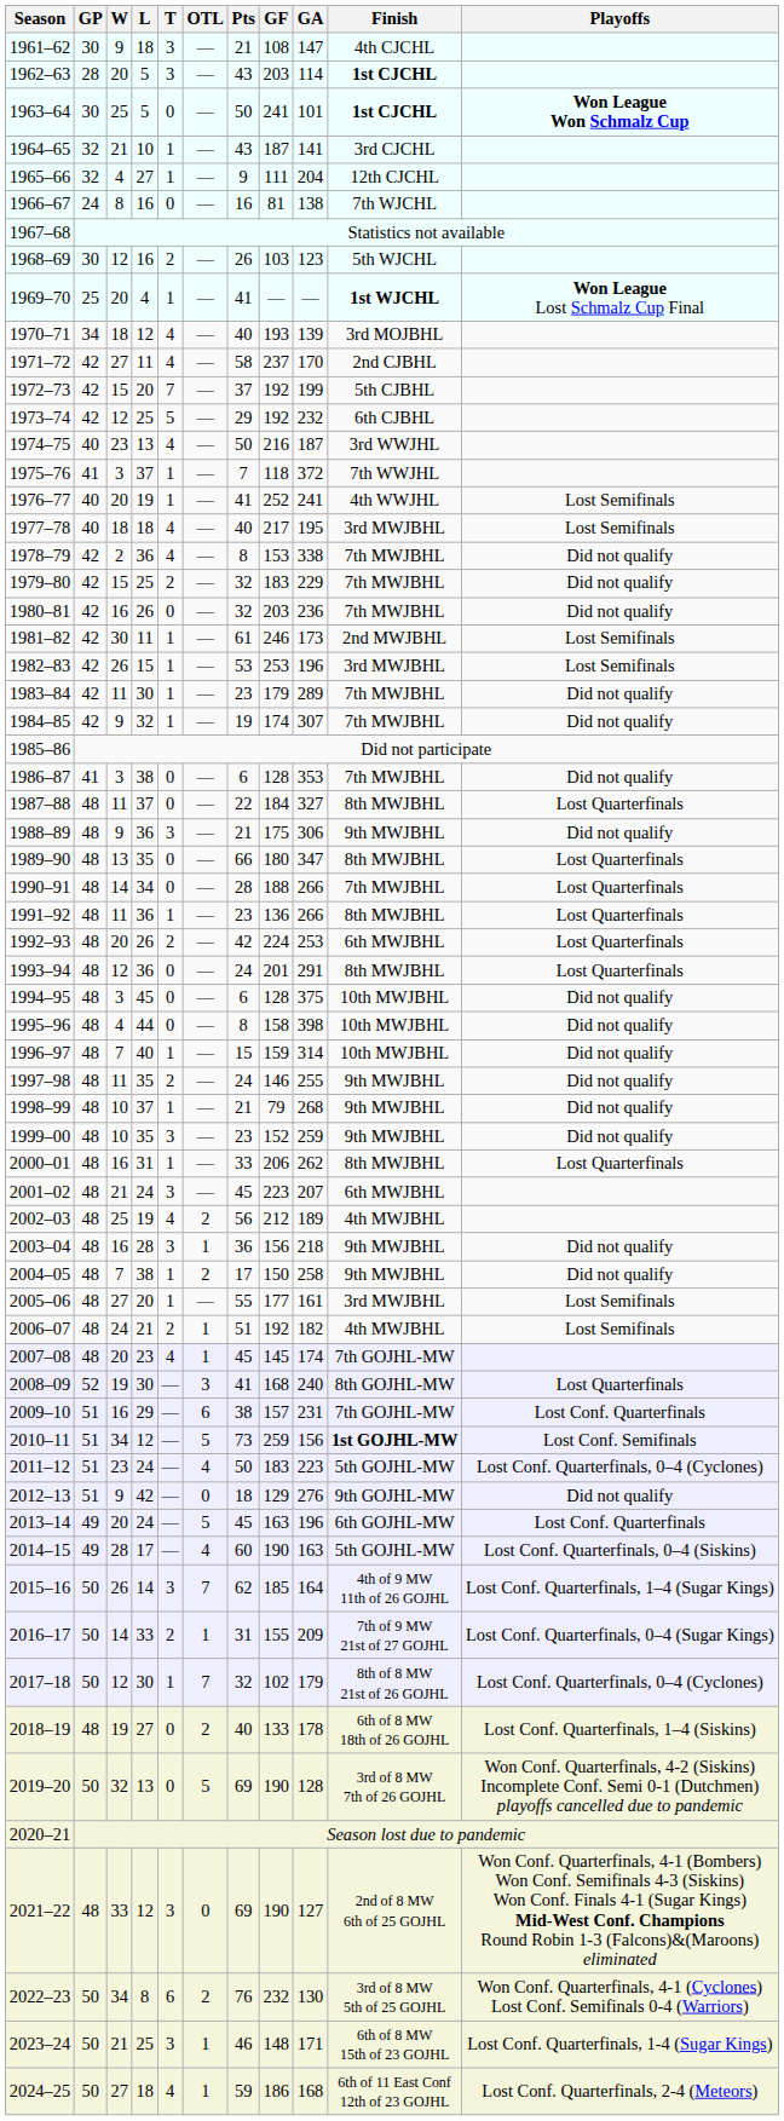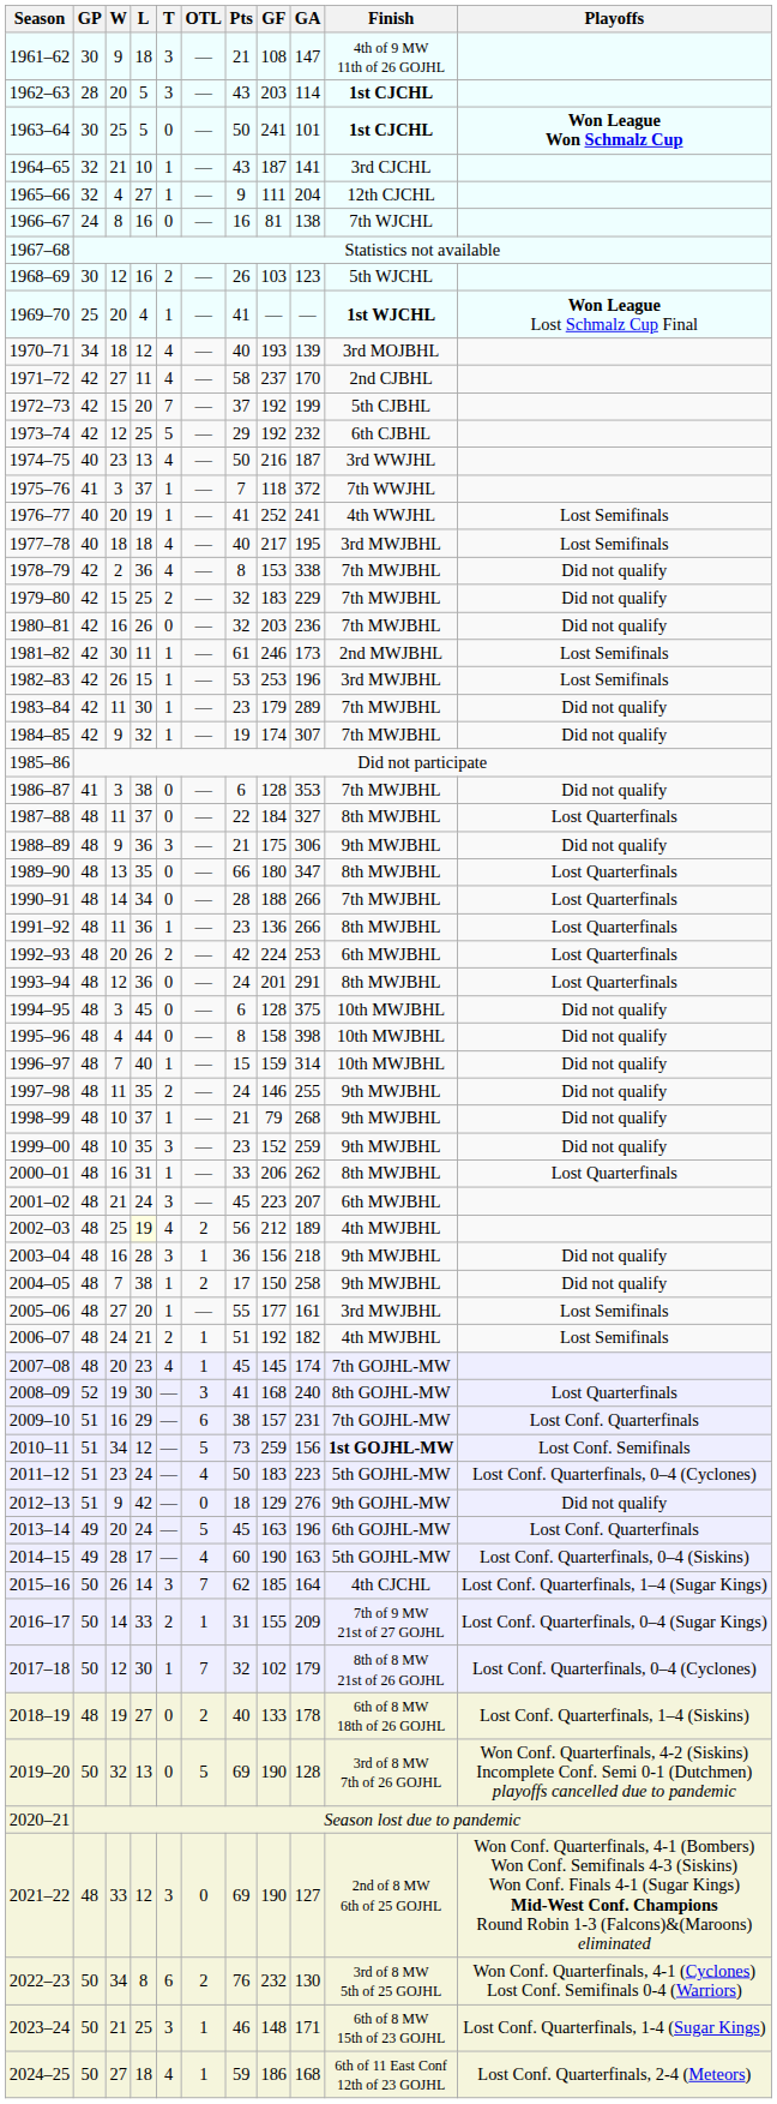 <table class="wikitable" style="text-align:center">
 <tr>
 <th>Season</th>
 <th>GP</th>
 <th>W</th>
 <th>L</th>
 <th>T</th>
 <th>OTL</th>
 <th>Pts</th>
 <th>GF</th>
 <th>GA</th>
 <th>Finish</th>
 <th>Playoffs</th>
 </tr>
 <tr bgcolor="#eeffff">
 <td>1961–62</td>
 <td>30</td>
 <td>9</td>
 <td>18</td>
 <td>3</td>
 <td>—</td>
 <td>21</td>
 <td>108</td>
 <td>147</td>
-<td>4th CJCHL</td>
+<td><small>4th of 9 MW<br>11th of 26 GOJHL </small></td>
 <td></td>
 </tr>
 <tr bgcolor="#eeffff">
 <td>1962–63</td>
 <td>28</td>
 <td>20</td>
 <td>5</td>
 <td>3</td>
 <td>—</td>
 <td>43</td>
 <td>203</td>
 <td>114</td>
 <td><strong>1st CJCHL</strong></td>
 <td></td>
 </tr>
 <tr bgcolor="#eeffff">
 <td>1963–64</td>
 <td>30</td>
 <td>25</td>
 <td>5</td>
 <td>0</td>
 <td>—</td>
 <td>50</td>
 <td>241</td>
 <td>101</td>
 <td><strong>1st CJCHL</strong></td>
 <td><strong>Won League<br> Won <a href='#'>Schmalz Cup</a></strong></td>
 </tr>
 <tr bgcolor="#eeffff">
 <td>1964–65</td>
 <td>32</td>
 <td>21</td>
 <td>10</td>
 <td>1</td>
 <td>—</td>
 <td>43</td>
 <td>187</td>
 <td>141</td>
 <td>3rd CJCHL</td>
 <td></td>
 </tr>
 <tr bgcolor="#eeffff">
 <td>1965–66</td>
 <td>32</td>
 <td>4</td>
 <td>27</td>
 <td>1</td>
 <td>—</td>
 <td>9</td>
 <td>111</td>
 <td>204</td>
 <td>12th CJCHL</td>
 <td></td>
 </tr>
 <tr bgcolor="#eeffff">
 <td>1966–67</td>
 <td>24</td>
 <td>8</td>
 <td>16</td>
 <td>0</td>
 <td>—</td>
 <td>16</td>
 <td>81</td>
 <td>138</td>
 <td>7th WJCHL</td>
 <td></td>
 </tr>
 <tr bgcolor="#eeffff">
 <td>1967–68</td>
 <td colspan="10">Statistics not available</td>
 </tr>
 <tr bgcolor="#eeffff">
 <td>1968–69</td>
 <td>30</td>
 <td>12</td>
 <td>16</td>
 <td>2</td>
 <td>—</td>
 <td>26</td>
 <td>103</td>
 <td>123</td>
 <td>5th WJCHL</td>
 <td></td>
 </tr>
 <tr bgcolor="#eeffff">
 <td>1969–70</td>
 <td>25</td>
 <td>20</td>
 <td>4</td>
 <td>1</td>
 <td>—</td>
 <td>41</td>
 <td>—</td>
 <td>—</td>
 <td><strong>1st WJCHL</strong></td>
 <td><strong>Won League</strong><br> Lost <a href='#'>Schmalz Cup</a> Final</td>
 </tr>
 <tr>
 <td>1970–71</td>
 <td>34</td>
 <td>18</td>
 <td>12</td>
 <td>4</td>
 <td>—</td>
 <td>40</td>
 <td>193</td>
 <td>139</td>
 <td>3rd MOJBHL</td>
 <td></td>
 </tr>
 <tr>
 <td>1971–72</td>
 <td>42</td>
 <td>27</td>
 <td>11</td>
 <td>4</td>
 <td>—</td>
 <td>58</td>
 <td>237</td>
 <td>170</td>
 <td>2nd CJBHL</td>
 <td></td>
 </tr>
 <tr>
 <td>1972–73</td>
 <td>42</td>
 <td>15</td>
 <td>20</td>
 <td>7</td>
 <td>—</td>
 <td>37</td>
 <td>192</td>
 <td>199</td>
 <td>5th CJBHL</td>
 <td></td>
 </tr>
 <tr>
 <td>1973–74</td>
 <td>42</td>
 <td>12</td>
 <td>25</td>
 <td>5</td>
 <td>—</td>
 <td>29</td>
 <td>192</td>
 <td>232</td>
 <td>6th CJBHL</td>
 <td></td>
 </tr>
 <tr>
 <td>1974–75</td>
 <td>40</td>
 <td>23</td>
 <td>13</td>
 <td>4</td>
 <td>—</td>
 <td>50</td>
 <td>216</td>
 <td>187</td>
 <td>3rd WWJHL</td>
 <td></td>
 </tr>
 <tr>
 <td>1975–76</td>
 <td>41</td>
 <td>3</td>
 <td>37</td>
 <td>1</td>
 <td>—</td>
 <td>7</td>
 <td>118</td>
 <td>372</td>
 <td>7th WWJHL</td>
 <td></td>
 </tr>
 <tr>
 <td>1976–77</td>
 <td>40</td>
 <td>20</td>
 <td>19</td>
 <td>1</td>
 <td>—</td>
 <td>41</td>
 <td>252</td>
 <td>241</td>
 <td>4th WWJHL</td>
 <td>Lost Semifinals</td>
 </tr>
 <tr>
 <td>1977–78</td>
 <td>40</td>
 <td>18</td>
 <td>18</td>
 <td>4</td>
 <td>—</td>
 <td>40</td>
 <td>217</td>
 <td>195</td>
 <td>3rd MWJBHL</td>
 <td>Lost Semifinals</td>
 </tr>
 <tr>
 <td>1978–79</td>
 <td>42</td>
 <td>2</td>
 <td>36</td>
 <td>4</td>
 <td>—</td>
 <td>8</td>
 <td>153</td>
 <td>338</td>
 <td>7th MWJBHL</td>
 <td>Did not qualify</td>
 </tr>
 <tr>
 <td>1979–80</td>
 <td>42</td>
 <td>15</td>
 <td>25</td>
 <td>2</td>
 <td>—</td>
 <td>32</td>
 <td>183</td>
 <td>229</td>
 <td>7th MWJBHL</td>
 <td>Did not qualify</td>
 </tr>
 <tr>
 <td>1980–81</td>
 <td>42</td>
 <td>16</td>
 <td>26</td>
 <td>0</td>
 <td>—</td>
 <td>32</td>
 <td>203</td>
 <td>236</td>
 <td>7th MWJBHL</td>
 <td>Did not qualify</td>
 </tr>
 <tr>
 <td>1981–82</td>
 <td>42</td>
 <td>30</td>
 <td>11</td>
 <td>1</td>
 <td>—</td>
 <td>61</td>
 <td>246</td>
 <td>173</td>
 <td>2nd MWJBHL</td>
 <td>Lost Semifinals</td>
 </tr>
 <tr>
 <td>1982–83</td>
 <td>42</td>
 <td>26</td>
 <td>15</td>
 <td>1</td>
 <td>—</td>
 <td>53</td>
 <td>253</td>
 <td>196</td>
 <td>3rd MWJBHL</td>
 <td>Lost Semifinals</td>
 </tr>
 <tr>
 <td>1983–84</td>
 <td>42</td>
 <td>11</td>
 <td>30</td>
 <td>1</td>
 <td>—</td>
 <td>23</td>
 <td>179</td>
 <td>289</td>
 <td>7th MWJBHL</td>
 <td>Did not qualify</td>
 </tr>
 <tr>
 <td>1984–85</td>
 <td>42</td>
 <td>9</td>
 <td>32</td>
 <td>1</td>
 <td>—</td>
 <td>19</td>
 <td>174</td>
 <td>307</td>
 <td>7th MWJBHL</td>
 <td>Did not qualify</td>
 </tr>
 <tr>
 <td>1985–86</td>
 <td colspan="11">Did not participate</td>
 </tr>
 <tr>
 <td>1986–87</td>
 <td>41</td>
 <td>3</td>
 <td>38</td>
 <td>0</td>
 <td>—</td>
 <td>6</td>
 <td>128</td>
 <td>353</td>
 <td>7th MWJBHL</td>
 <td>Did not qualify</td>
 </tr>
 <tr>
 <td>1987–88</td>
 <td>48</td>
 <td>11</td>
 <td>37</td>
 <td>0</td>
 <td>—</td>
 <td>22</td>
 <td>184</td>
 <td>327</td>
 <td>8th MWJBHL</td>
 <td>Lost Quarterfinals</td>
 </tr>
 <tr>
 <td>1988–89</td>
 <td>48</td>
 <td>9</td>
 <td>36</td>
 <td>3</td>
 <td>—</td>
 <td>21</td>
 <td>175</td>
 <td>306</td>
 <td>9th MWJBHL</td>
 <td>Did not qualify</td>
 </tr>
 <tr>
 <td>1989–90</td>
 <td>48</td>
 <td>13</td>
 <td>35</td>
 <td>0</td>
 <td>—</td>
 <td>66</td>
 <td>180</td>
 <td>347</td>
 <td>8th MWJBHL</td>
 <td>Lost Quarterfinals</td>
 </tr>
 <tr>
 <td>1990–91</td>
 <td>48</td>
 <td>14</td>
 <td>34</td>
 <td>0</td>
 <td>—</td>
 <td>28</td>
 <td>188</td>
 <td>266</td>
 <td>7th MWJBHL</td>
 <td>Lost Quarterfinals</td>
 </tr>
 <tr>
 <td>1991–92</td>
 <td>48</td>
 <td>11</td>
 <td>36</td>
 <td>1</td>
 <td>—</td>
 <td>23</td>
 <td>136</td>
 <td>266</td>
 <td>8th MWJBHL</td>
 <td>Lost Quarterfinals</td>
 </tr>
 <tr>
 <td>1992–93</td>
 <td>48</td>
 <td>20</td>
 <td>26</td>
 <td>2</td>
 <td>—</td>
 <td>42</td>
 <td>224</td>
 <td>253</td>
 <td>6th MWJBHL</td>
 <td>Lost Quarterfinals</td>
 </tr>
 <tr>
 <td>1993–94</td>
 <td>48</td>
 <td>12</td>
 <td>36</td>
 <td>0</td>
 <td>—</td>
 <td>24</td>
 <td>201</td>
 <td>291</td>
 <td>8th MWJBHL</td>
 <td>Lost Quarterfinals</td>
 </tr>
 <tr>
 <td>1994–95</td>
 <td>48</td>
 <td>3</td>
 <td>45</td>
 <td>0</td>
 <td>—</td>
 <td>6</td>
 <td>128</td>
 <td>375</td>
 <td>10th MWJBHL</td>
 <td>Did not qualify</td>
 </tr>
 <tr>
 <td>1995–96</td>
 <td>48</td>
 <td>4</td>
 <td>44</td>
 <td>0</td>
 <td>—</td>
 <td>8</td>
 <td>158</td>
 <td>398</td>
 <td>10th MWJBHL</td>
 <td>Did not qualify</td>
 </tr>
 <tr>
 <td>1996–97</td>
 <td>48</td>
 <td>7</td>
 <td>40</td>
 <td>1</td>
 <td>—</td>
 <td>15</td>
 <td>159</td>
 <td>314</td>
 <td>10th MWJBHL</td>
 <td>Did not qualify</td>
 </tr>
 <tr>
 <td>1997–98</td>
 <td>48</td>
 <td>11</td>
 <td>35</td>
 <td>2</td>
 <td>—</td>
 <td>24</td>
 <td>146</td>
 <td>255</td>
 <td>9th MWJBHL</td>
 <td>Did not qualify</td>
 </tr>
 <tr>
 <td>1998–99</td>
 <td>48</td>
 <td>10</td>
 <td>37</td>
 <td>1</td>
 <td>—</td>
 <td>21</td>
 <td>79</td>
 <td>268</td>
 <td>9th MWJBHL</td>
 <td>Did not qualify</td>
 </tr>
 <tr>
 <td>1999–00</td>
 <td>48</td>
 <td>10</td>
 <td>35</td>
 <td>3</td>
 <td>—</td>
 <td>23</td>
 <td>152</td>
 <td>259</td>
 <td>9th MWJBHL</td>
 <td>Did not qualify</td>
 </tr>
 <tr>
 <td>2000–01</td>
 <td>48</td>
 <td>16</td>
 <td>31</td>
 <td>1</td>
 <td>—</td>
 <td>33</td>
 <td>206</td>
 <td>262</td>
 <td>8th MWJBHL</td>
 <td>Lost Quarterfinals</td>
 </tr>
 <tr>
 <td>2001–02</td>
 <td>48</td>
 <td>21</td>
 <td>24</td>
 <td>3</td>
 <td>—</td>
 <td>45</td>
 <td>223</td>
 <td>207</td>
 <td>6th MWJBHL</td>
 <td></td>
 </tr>
 <tr>
 <td>2002–03</td>
 <td>48</td>
 <td>25</td>
-<td>19</td>
+<td style="background: lightyellow;">19</td>
 <td>4</td>
 <td>2</td>
 <td>56</td>
 <td>212</td>
 <td>189</td>
 <td>4th MWJBHL</td>
 <td></td>
 </tr>
 <tr>
 <td>2003–04</td>
 <td>48</td>
 <td>16</td>
 <td>28</td>
 <td>3</td>
 <td>1</td>
 <td>36</td>
 <td>156</td>
 <td>218</td>
 <td>9th MWJBHL</td>
 <td>Did not qualify</td>
 </tr>
 <tr>
 <td>2004–05</td>
 <td>48</td>
 <td>7</td>
 <td>38</td>
 <td>1</td>
 <td>2</td>
 <td>17</td>
 <td>150</td>
 <td>258</td>
 <td>9th MWJBHL</td>
 <td>Did not qualify</td>
 </tr>
 <tr>
 <td>2005–06</td>
 <td>48</td>
 <td>27</td>
 <td>20</td>
 <td>1</td>
 <td>—</td>
 <td>55</td>
 <td>177</td>
 <td>161</td>
 <td>3rd MWJBHL</td>
 <td>Lost Semifinals</td>
 </tr>
 <tr>
 <td>2006–07</td>
 <td>48</td>
 <td>24</td>
 <td>21</td>
 <td>2</td>
 <td>1</td>
 <td>51</td>
 <td>192</td>
 <td>182</td>
 <td>4th MWJBHL</td>
 <td>Lost Semifinals</td>
 </tr>
 <tr bgcolor="#eeeeff">
 <td>2007–08</td>
 <td>48</td>
 <td>20</td>
 <td>23</td>
 <td>4</td>
 <td>1</td>
 <td>45</td>
 <td>145</td>
 <td>174</td>
 <td>7th GOJHL-MW</td>
 <td></td>
 </tr>
 <tr bgcolor="#eeeeff">
 <td>2008–09</td>
 <td>52</td>
 <td>19</td>
 <td>30</td>
 <td>—</td>
 <td>3</td>
 <td>41</td>
 <td>168</td>
 <td>240</td>
 <td>8th GOJHL-MW</td>
 <td>Lost Quarterfinals</td>
 </tr>
 <tr bgcolor="#eeeeff">
 <td>2009–10</td>
 <td>51</td>
 <td>16</td>
 <td>29</td>
 <td>—</td>
 <td>6</td>
 <td>38</td>
 <td>157</td>
 <td>231</td>
 <td>7th GOJHL-MW</td>
 <td>Lost Conf. Quarterfinals</td>
 </tr>
 <tr bgcolor="#eeeeff">
 <td>2010–11</td>
 <td>51</td>
 <td>34</td>
 <td>12</td>
 <td>—</td>
 <td>5</td>
 <td>73</td>
 <td>259</td>
 <td>156</td>
 <td><strong>1st GOJHL-MW</strong></td>
 <td>Lost Conf. Semifinals</td>
 </tr>
 <tr bgcolor="#eeeeff">
 <td>2011–12</td>
 <td>51</td>
 <td>23</td>
 <td>24</td>
 <td>—</td>
 <td>4</td>
 <td>50</td>
 <td>183</td>
 <td>223</td>
 <td>5th GOJHL-MW</td>
 <td>Lost Conf. Quarterfinals, 0–4 (Cyclones)</td>
 </tr>
 <tr bgcolor="#eeeeff">
 <td>2012–13</td>
 <td>51</td>
 <td>9</td>
 <td>42</td>
 <td>—</td>
 <td>0</td>
 <td>18</td>
 <td>129</td>
 <td>276</td>
 <td>9th GOJHL-MW</td>
 <td>Did not qualify</td>
 </tr>
 <tr bgcolor="#eeeeff">
 <td>2013–14</td>
 <td>49</td>
 <td>20</td>
 <td>24</td>
 <td>—</td>
 <td>5</td>
 <td>45</td>
 <td>163</td>
 <td>196</td>
 <td>6th GOJHL-MW</td>
 <td>Lost Conf. Quarterfinals</td>
 </tr>
 <tr bgcolor="#eeeeff">
 <td>2014–15</td>
 <td>49</td>
 <td>28</td>
 <td>17</td>
 <td>—</td>
 <td>4</td>
 <td>60</td>
 <td>190</td>
 <td>163</td>
 <td>5th GOJHL-MW</td>
 <td>Lost Conf. Quarterfinals, 0–4 (Siskins)</td>
 </tr>
 <tr bgcolor="#eeeeff">
 <td>2015–16</td>
 <td>50</td>
 <td>26</td>
 <td>14</td>
 <td>3</td>
 <td>7</td>
 <td>62</td>
 <td>185</td>
 <td>164</td>
-<td><small>4th of 9 MW<br>11th of 26 GOJHL </small></td>
+<td>4th CJCHL</td>
 <td>Lost Conf. Quarterfinals, 1–4 (Sugar Kings)</td>
 </tr>
 <tr bgcolor="#eeeeff">
 <td>2016–17</td>
 <td>50</td>
 <td>14</td>
 <td>33</td>
 <td>2</td>
 <td>1</td>
 <td>31</td>
 <td>155</td>
 <td>209</td>
 <td><small>7th of 9 MW<br>21st of 27 GOJHL </small></td>
 <td>Lost Conf. Quarterfinals, 0–4 (Sugar Kings)</td>
 </tr>
 <tr bgcolor="#eeeeff">
 <td>2017–18</td>
 <td>50</td>
 <td>12</td>
 <td>30</td>
 <td>1</td>
 <td>7</td>
 <td>32</td>
 <td>102</td>
 <td>179</td>
 <td><small>8th of 8 MW<br>21st of 26 GOJHL </small></td>
 <td>Lost Conf. Quarterfinals, 0–4 (Cyclones)</td>
 </tr>
 <tr bgcolor="beige">
 <td>2018–19</td>
 <td>48</td>
 <td>19</td>
 <td>27</td>
 <td>0</td>
 <td>2</td>
 <td>40</td>
 <td>133</td>
 <td>178</td>
 <td><small>6th of 8 MW<br>18th of 26 GOJHL </small></td>
 <td>Lost Conf. Quarterfinals, 1–4 (Siskins)</td>
 </tr>
 <tr bgcolor="beige">
 <td>2019–20</td>
 <td>50</td>
 <td>32</td>
 <td>13</td>
 <td>0</td>
 <td>5</td>
 <td>69</td>
 <td>190</td>
 <td>128</td>
 <td><small>3rd of 8 MW<br>7th of 26 GOJHL </small></td>
 <td>Won Conf. Quarterfinals, 4-2 (Siskins)<br>Incomplete Conf. Semi 0-1 (Dutchmen)<br><em>playoffs cancelled due to pandemic</em></td>
 </tr>
 <tr bgcolor="beige">
 <td>2020–21</td>
 <td colspan=10><em>Season lost due to pandemic</em></td>
 </tr>
 <tr bgcolor="beige">
 <td>2021–22</td>
 <td>48</td>
 <td>33</td>
 <td>12</td>
 <td>3</td>
 <td>0</td>
 <td>69</td>
 <td>190</td>
 <td>127</td>
 <td><small>2nd of 8 MW<br>6th of 25 GOJHL </small></td>
 <td>Won Conf. Quarterfinals, 4-1 (Bombers)<br>Won Conf. Semifinals 4-3 (Siskins)<br>Won Conf. Finals 4-1 (Sugar Kings)<br><strong>Mid-West Conf. Champions</strong><br>Round Robin 1-3 (Falcons)&(Maroons)<br><em>eliminated</em></td>
 </tr>
 <tr bgcolor="beige">
 <td>2022–23</td>
 <td>50</td>
 <td>34</td>
 <td>8</td>
 <td>6</td>
 <td>2</td>
 <td>76</td>
 <td>232</td>
 <td>130</td>
 <td><small>3rd of 8 MW<br>5th of 25 GOJHL </small></td>
 <td>Won Conf. Quarterfinals, 4-1 (<a href='#'>Cyclones</a>)<br>Lost Conf. Semifinals 0-4 (<a href='#'>Warriors</a>)</td>
 </tr>
 <tr bgcolor="beige">
 <td>2023–24</td>
 <td>50</td>
 <td>21</td>
 <td>25</td>
 <td>3</td>
 <td>1</td>
 <td>46</td>
 <td>148</td>
 <td>171</td>
 <td><small>6th of 8 MW<br>15th of 23 GOJHL </small></td>
 <td>Lost Conf. Quarterfinals, 1-4 (<a href='#'>Sugar Kings</a>)</td>
 </tr>
 <tr bgcolor="beige">
 <td>2024–25</td>
 <td>50</td>
 <td>27</td>
 <td>18</td>
 <td>4</td>
 <td>1</td>
 <td>59</td>
 <td>186</td>
 <td>168</td>
 <td><small>6th of 11 East Conf<br>12th of 23 GOJHL </small></td>
 <td>Lost Conf. Quarterfinals, 2-4 (<a href='#'>Meteors</a>)</td>
 </tr>
 </table>
